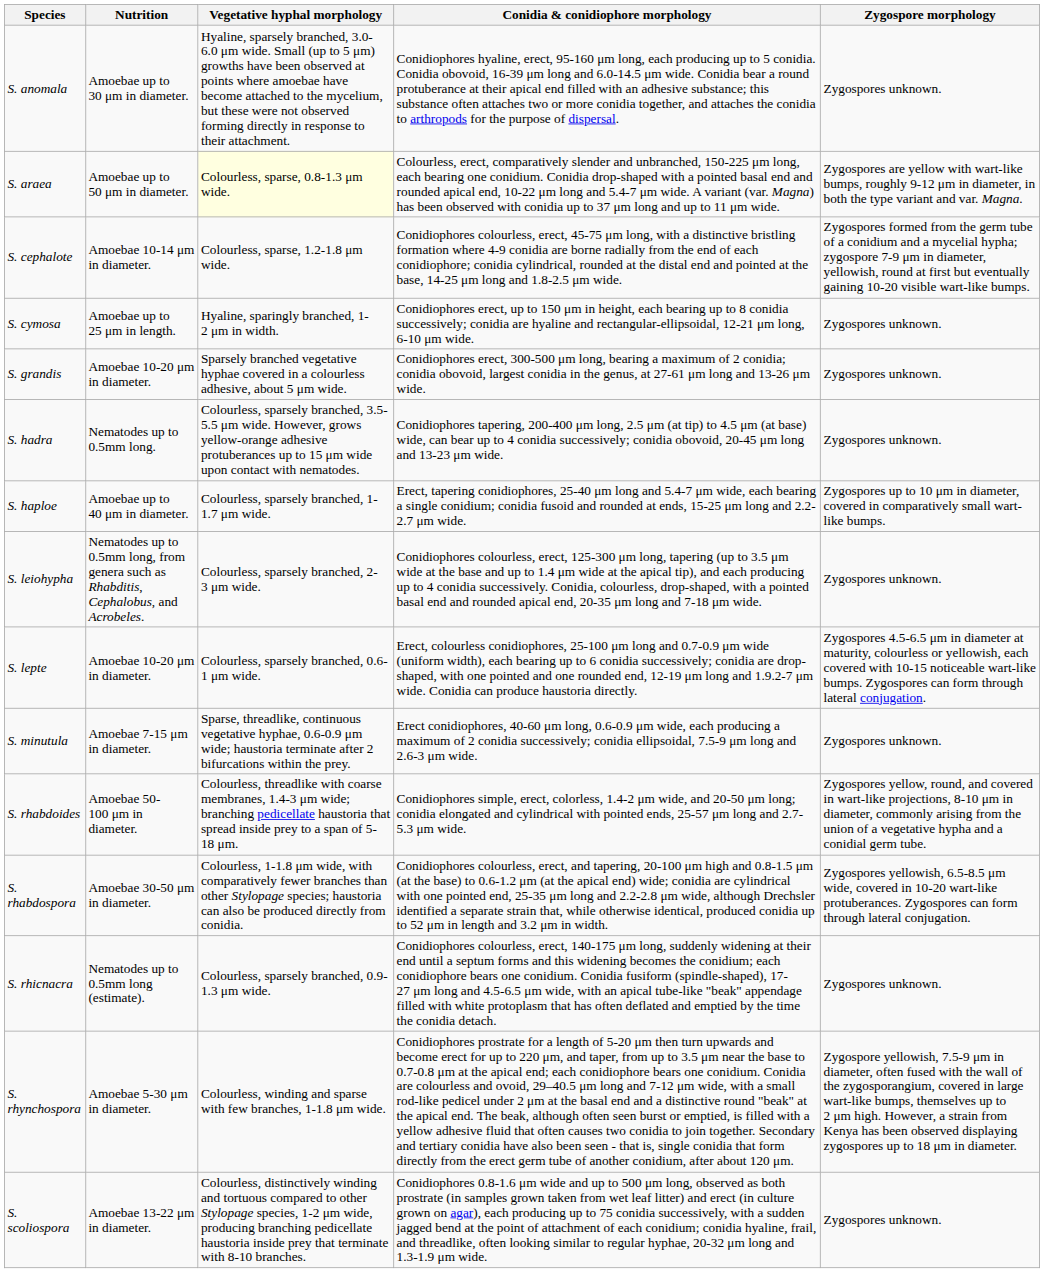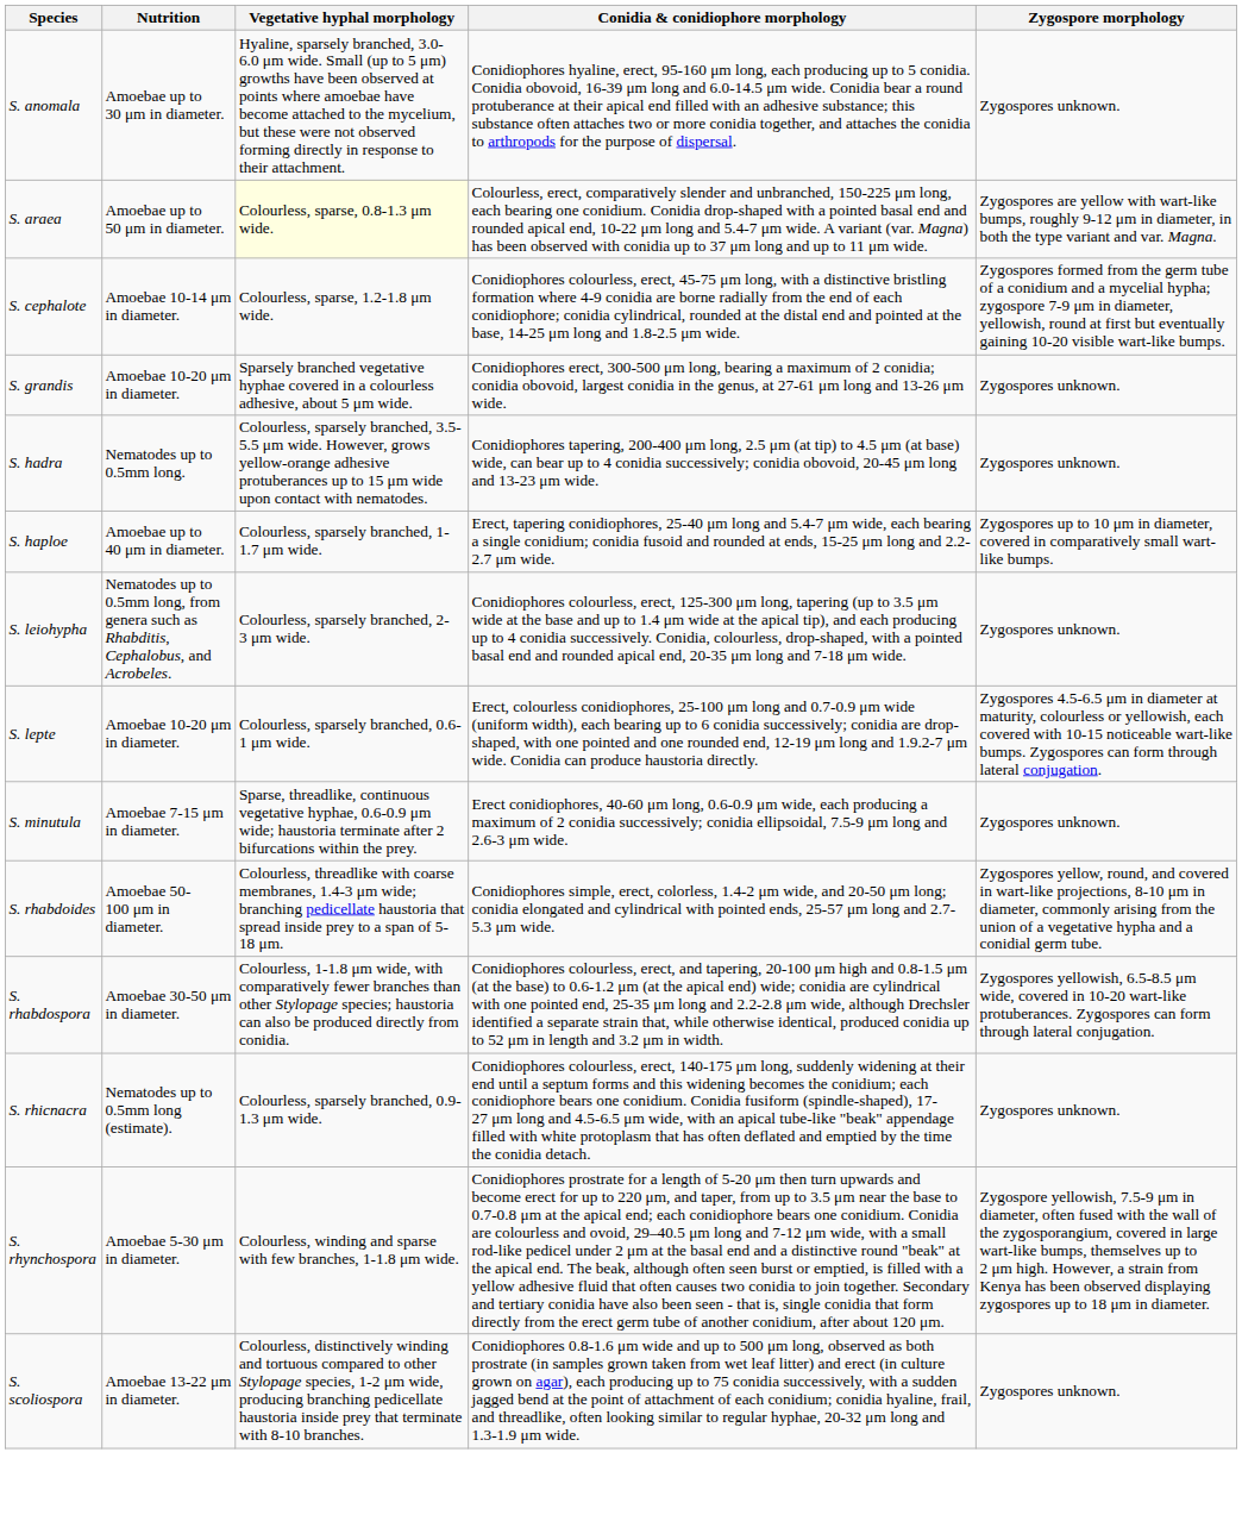 <table class="wikitable">
 <tr>
 <th>Species</th>
 <th>Nutrition</th>
 <th>Vegetative hyphal morphology</th>
 <th>Conidia & conidiophore morphology</th>
 <th>Zygospore morphology</th>
 </tr>
 <tr>
 <td><em>S. anomala</em></td>
 <td>Amoebae up to 30 μm in diameter.</td>
 <td>Hyaline, sparsely branched, 3.0-6.0 μm wide. Small (up to 5 μm) growths have been observed at points where amoebae have become attached to the mycelium, but these were not observed forming directly in response to their attachment.</td>
 <td>Conidiophores hyaline, erect, 95-160 μm long, each producing up to 5 conidia. Conidia obovoid, 16-39 μm long and 6.0-14.5 μm wide. Conidia bear a round protuberance at their apical end filled with an adhesive substance; this substance often attaches two or more conidia together, and attaches the conidia to <a href='#'>arthropods</a> for the purpose of <a href='#'>dispersal</a>.</td>
 <td>Zygospores unknown.</td>
 </tr>
 <tr>
 <td><em>S. araea</em></td>
 <td>Amoebae up to 50 μm in diameter.</td>
 <td style="background: lightyellow;">Colourless, sparse, 0.8-1.3 μm wide.</td>
 <td>Colourless, erect, comparatively slender and unbranched, 150-225 μm long, each bearing one conidium. Conidia drop-shaped with a pointed basal end and rounded apical end, 10-22 μm long and 5.4-7 μm wide. A variant (var. <em>Magna</em>) has been observed with conidia up to 37 μm long and up to 11 μm wide.</td>
 <td>Zygospores are yellow with wart-like bumps, roughly 9-12 μm in diameter, in both the type variant and var. <em>Magna</em>.</td>
 </tr>
 <tr>
 <td><em>S. cephalote</em></td>
 <td>Amoebae 10-14 μm in diameter.</td>
 <td>Colourless, sparse, 1.2-1.8 μm wide.</td>
 <td>Conidiophores colourless, erect, 45-75 μm long, with a distinctive bristling formation where 4-9 conidia are borne radially from the end of each conidiophore; conidia cylindrical, rounded at the distal end and pointed at the base, 14-25 μm long and 1.8-2.5 μm wide.</td>
 <td>Zygospores formed from the germ tube of a conidium and a mycelial hypha; zygospore 7-9 μm in diameter, yellowish, round at first but eventually gaining 10-20 visible wart-like bumps.</td>
-</tr>
-<tr>
-<td><em>S. cymosa</em></td>
-<td>Amoebae up to 25 μm in length.</td>
-<td>Hyaline, sparingly branched, 1-2 μm in width.</td>
-<td>Conidiophores erect, up to 150 μm in height, each bearing up to 8 conidia successively; conidia are hyaline and rectangular-ellipsoidal, 12-21 μm long, 6-10 μm wide.</td>
-<td>Zygospores unknown.</td>
 </tr>
 <tr>
 <td><em>S. grandis</em></td>
 <td>Amoebae 10-20 μm in diameter.</td>
 <td>Sparsely branched vegetative hyphae covered in a colourless adhesive, about 5 μm wide.</td>
 <td>Conidiophores erect, 300-500 μm long, bearing a maximum of 2 conidia; conidia obovoid, largest conidia in the genus, at 27-61 μm long and 13-26 μm wide.</td>
 <td>Zygospores unknown.</td>
 </tr>
 <tr>
 <td><em>S. hadra</em></td>
 <td>Nematodes up to 0.5mm long.</td>
 <td>Colourless, sparsely branched, 3.5-5.5 μm wide. However, grows yellow-orange adhesive protuberances up to 15 μm wide upon contact with nematodes.</td>
 <td>Conidiophores tapering, 200-400 μm long, 2.5 μm (at tip) to 4.5 μm (at base) wide, can bear up to 4 conidia successively; conidia obovoid, 20-45 μm long and 13-23 μm wide.</td>
 <td>Zygospores unknown.</td>
 </tr>
 <tr>
 <td><em>S. haploe</em></td>
 <td>Amoebae up to 40 μm in diameter.</td>
 <td>Colourless, sparsely branched, 1-1.7 μm wide.</td>
 <td>Erect, tapering conidiophores, 25-40 μm long and 5.4-7 μm wide, each bearing a single conidium; conidia fusoid and rounded at ends, 15-25 μm long and 2.2-2.7 μm wide.</td>
 <td>Zygospores up to 10 μm in diameter, covered in comparatively small wart-like bumps.</td>
 </tr>
 <tr>
 <td><em>S. leiohypha</em></td>
 <td>Nematodes up to 0.5mm long, from genera such as <em>Rhabditis</em>, <em>Cephalobus</em>, and <em>Acrobeles</em>.</td>
 <td>Colourless, sparsely branched, 2-3 μm wide.</td>
 <td>Conidiophores colourless, erect, 125-300 μm long, tapering (up to 3.5 μm wide at the base and up to 1.4 μm wide at the apical tip), and each producing up to 4 conidia successively. Conidia, colourless, drop-shaped, with a pointed basal end and rounded apical end, 20-35 μm long and 7-18 μm wide.</td>
 <td>Zygospores unknown.</td>
 </tr>
 <tr>
 <td><em>S. lepte</em></td>
 <td>Amoebae 10-20 μm in diameter.</td>
 <td>Colourless, sparsely branched, 0.6-1 μm wide.</td>
 <td>Erect, colourless conidiophores, 25-100 μm long and 0.7-0.9 μm wide (uniform width), each bearing up to 6 conidia successively; conidia are drop-shaped, with one pointed and one rounded end, 12-19 μm long and 1.9.2-7 μm wide. Conidia can produce haustoria directly.</td>
 <td>Zygospores 4.5-6.5 μm in diameter at maturity, colourless or yellowish, each covered with 10-15 noticeable wart-like bumps. Zygospores can form through lateral <a href='#'>conjugation</a>.</td>
 </tr>
 <tr>
 <td><em>S. minutula</em></td>
 <td>Amoebae 7-15 μm in diameter.</td>
 <td>Sparse, threadlike, continuous vegetative hyphae, 0.6-0.9 μm wide; haustoria terminate after 2 bifurcations within the prey.</td>
 <td>Erect conidiophores, 40-60 μm long, 0.6-0.9 μm wide, each producing a maximum of 2 conidia successively; conidia ellipsoidal, 7.5-9 μm long and 2.6-3 μm wide.</td>
 <td>Zygospores unknown.</td>
 </tr>
 <tr>
 <td><em>S. rhabdoides</em></td>
 <td>Amoebae 50-100 μm in diameter.</td>
 <td>Colourless, threadlike with coarse membranes, 1.4-3 μm wide; branching <a href='#'>pedicellate</a> haustoria that spread inside prey to a span of 5-18 μm.</td>
 <td>Conidiophores simple, erect, colorless, 1.4-2 μm wide, and 20-50 μm long; conidia elongated and cylindrical with pointed ends, 25-57 μm long and 2.7-5.3 μm wide.</td>
 <td>Zygospores yellow, round, and covered in wart-like projections, 8-10 μm in diameter, commonly arising from the union of a vegetative hypha and a conidial germ tube.</td>
 </tr>
 <tr>
 <td><em>S. rhabdospora</em></td>
 <td>Amoebae 30-50 μm in diameter.</td>
 <td>Colourless, 1-1.8 μm wide, with comparatively fewer branches than other <em>Stylopage</em> species; haustoria can also be produced directly from conidia.</td>
 <td>Conidiophores colourless, erect, and tapering, 20-100 μm high and 0.8-1.5 μm (at the base) to 0.6-1.2 μm (at the apical end) wide; conidia are cylindrical with one pointed end, 25-35 μm long and 2.2-2.8 μm wide, although Drechsler identified a separate strain that, while otherwise identical, produced conidia up to 52 μm in length and 3.2 μm in width.</td>
 <td>Zygospores yellowish, 6.5-8.5 μm wide, covered in 10-20 wart-like protuberances. Zygospores can form through lateral conjugation.</td>
 </tr>
 <tr>
 <td><em>S. rhicnacra</em></td>
 <td>Nematodes up to 0.5mm long (estimate).</td>
 <td>Colourless, sparsely branched, 0.9-1.3 μm wide.</td>
 <td>Conidiophores colourless, erect, 140-175 μm long, suddenly widening at their end until a septum forms and this widening becomes the conidium; each conidiophore bears one conidium. Conidia fusiform (spindle-shaped), 17-27 μm long and 4.5-6.5 μm wide, with an apical tube-like "beak" appendage filled with white protoplasm that has often deflated and emptied by the time the conidia detach.</td>
 <td>Zygospores unknown.</td>
 </tr>
 <tr>
 <td><em>S. rhynchospora</em></td>
 <td>Amoebae 5-30 μm in diameter.</td>
 <td>Colourless, winding and sparse with few branches, 1-1.8 μm wide.</td>
 <td>Conidiophores prostrate for a length of 5-20 μm then turn upwards and become erect for up to 220 μm, and taper, from up to 3.5 μm near the base to 0.7-0.8 μm at the apical end; each conidiophore bears one conidium. Conidia are colourless and ovoid, 29–40.5 μm long and 7-12 μm wide, with a small rod-like pedicel under 2 μm at the basal end and a distinctive round "beak" at the apical end. The beak, although often seen burst or emptied, is filled with a yellow adhesive fluid that often causes two conidia to join together. Secondary and tertiary conidia have also been seen - that is, single conidia that form directly from the erect germ tube of another conidium, after about 120 μm.</td>
 <td>Zygospore yellowish, 7.5-9 μm in diameter, often fused with the wall of the zygosporangium, covered in large wart-like bumps, themselves up to 2 μm high. However, a strain from Kenya has been observed displaying zygospores up to 18 μm in diameter.</td>
 </tr>
 <tr>
 <td><em>S. scoliospora</em></td>
 <td>Amoebae 13-22 μm in diameter.</td>
 <td>Colourless, distinctively winding and tortuous compared to other <em>Stylopage</em> species, 1-2 μm wide, producing branching pedicellate haustoria inside prey that terminate with 8-10 branches.</td>
 <td>Conidiophores 0.8-1.6 μm wide and up to 500 μm long, observed as both prostrate (in samples grown taken from wet leaf litter) and erect (in culture grown on <a href='#'>agar</a>), each producing up to 75 conidia successively, with a sudden jagged bend at the point of attachment of each conidium; conidia hyaline, frail, and threadlike, often looking similar to regular hyphae, 20-32 μm long and 1.3-1.9 μm wide.</td>
 <td>Zygospores unknown.</td>
 </tr>
 </table>
